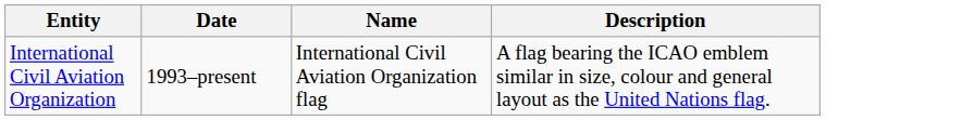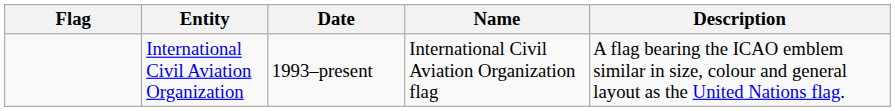 <table class="wikitable">
 <tr>
+<th width="110">Flag</th>
 <th width="100">Entity</th>
 <th width="110">Date</th>
 <th width="150">Name</th>
 <th width="250">Description</th>
 </tr>
 <tr>
+<td></td>
 <td><a href='#'>International Civil Aviation Organization</a></td>
 <td>1993–present</td>
 <td>International Civil Aviation Organization flag</td>
 <td>A flag bearing the ICAO emblem similar in size, colour and general layout as the <a href='#'>United Nations flag</a>.</td>
 </tr>
 </table>
